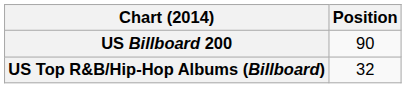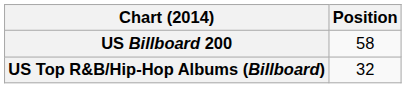 <table class="wikitable plainrowheaders sortable" style="text-align:center;">
 <tr>
 <th scope="col">Chart (2014)</th>
 <th scope="col">Position</th>
 </tr>
 <tr>
 <th scope="row">US <em>Billboard</em> 200</th>
-<td style="text-align:center;">90</td>
+<td style="text-align:center;">58</td>
 </tr>
 <tr>
 <th scope="row">US Top R&B/Hip-Hop Albums (<em>Billboard</em>)</th>
 <td style="text-align:center;">32</td>
 </tr>
 </table>
